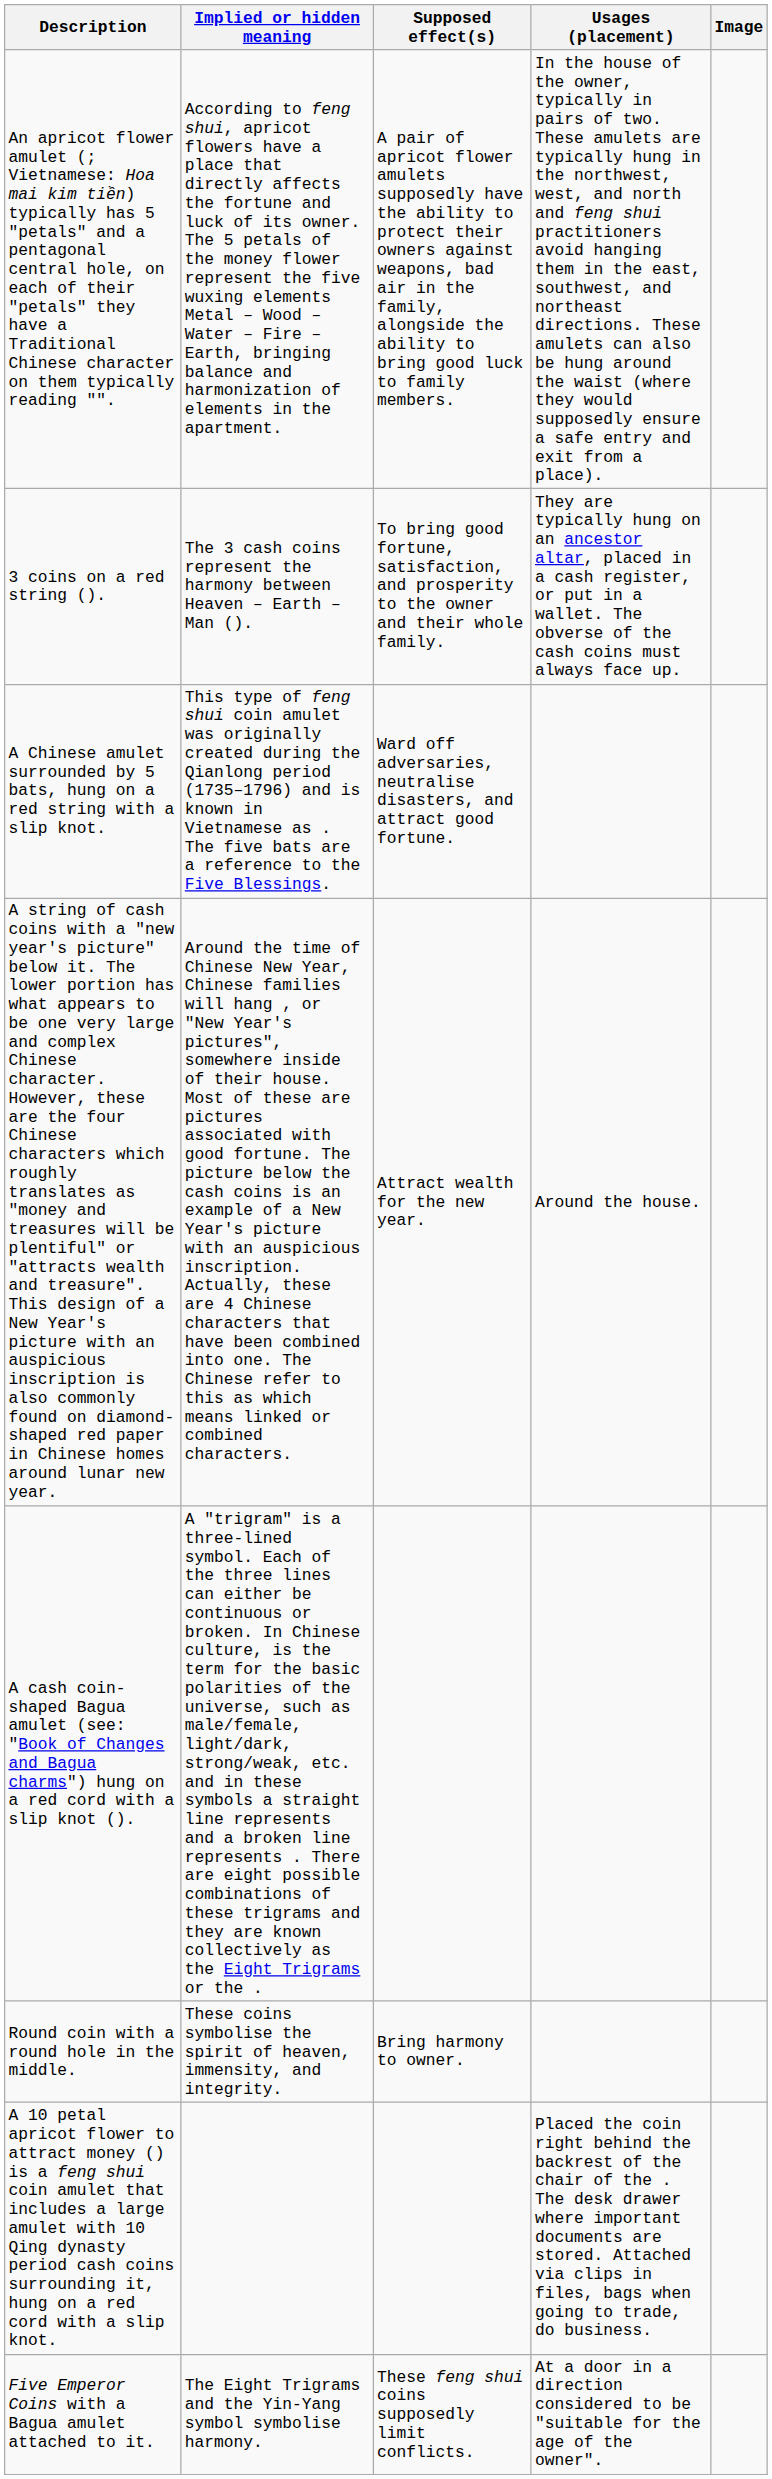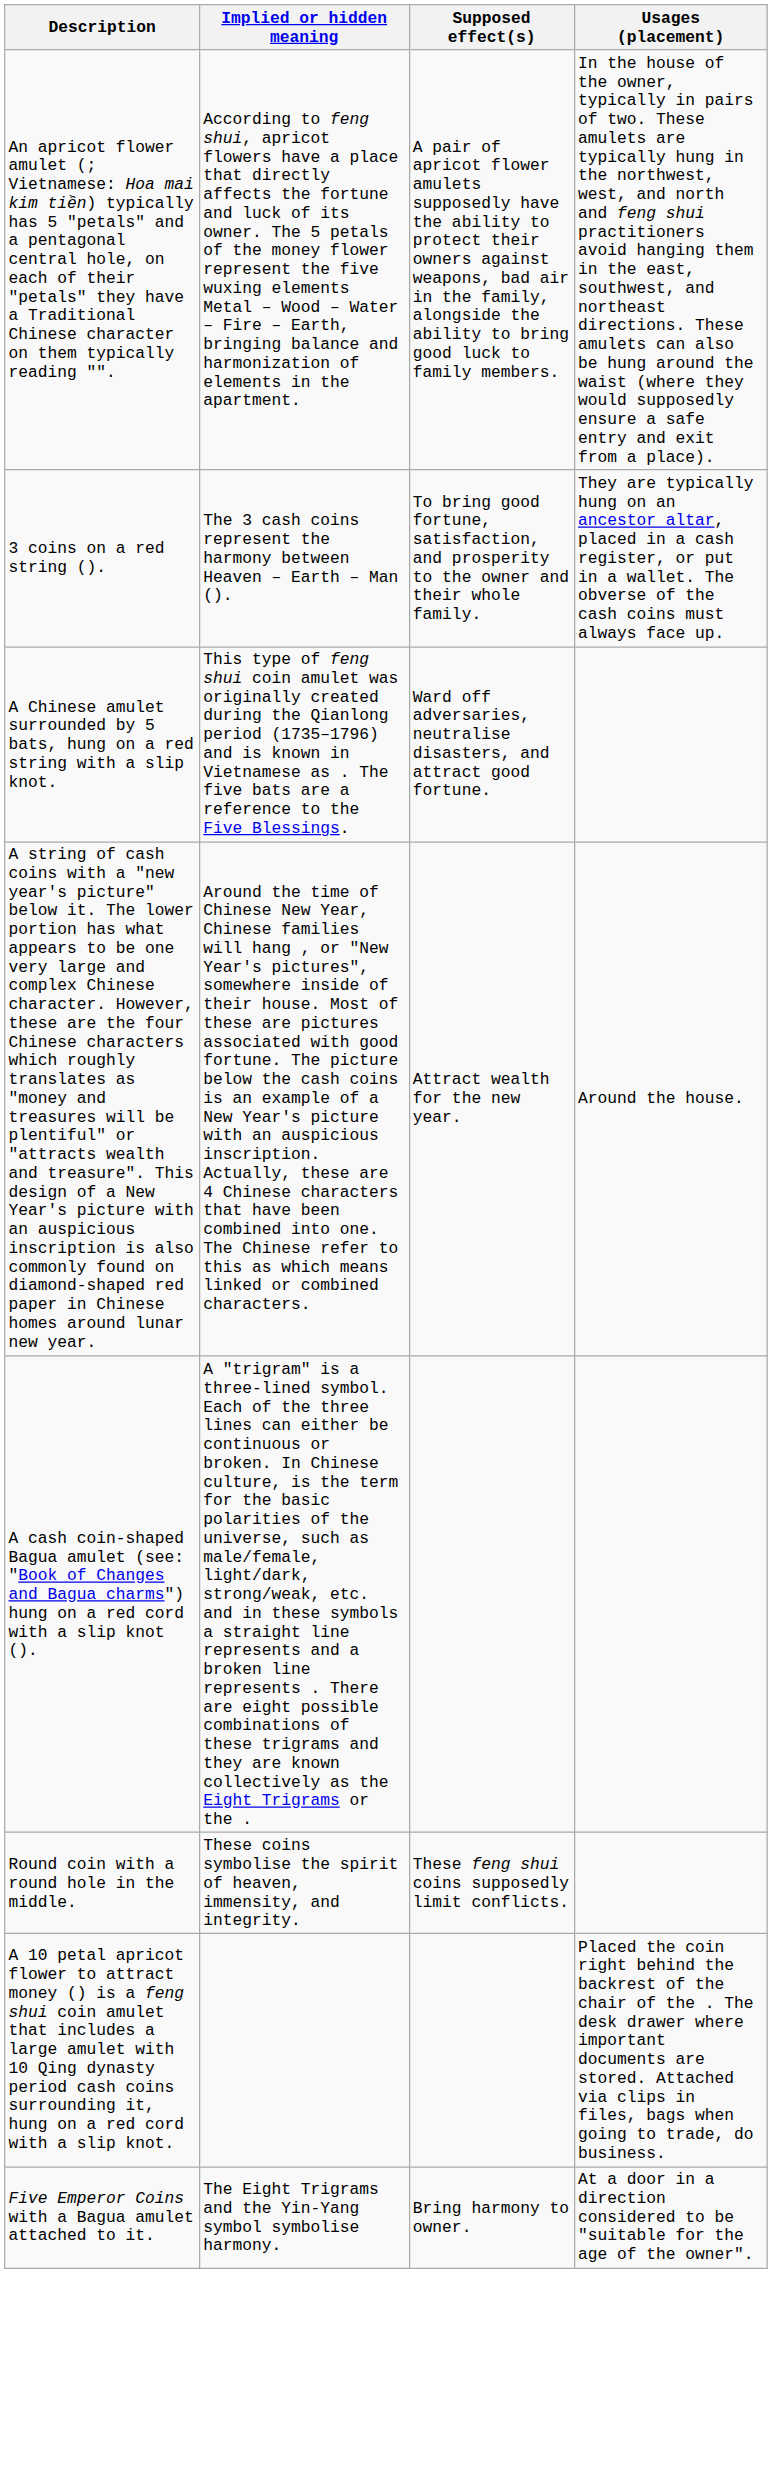 <table class="wikitable" style="font-size: 100%">
 <tr>
 <th>Description</th>
 <th><a href='#'>Implied or hidden meaning</a></th>
 <th>Supposed effect(s)</th>
 <th>Usages<br>(placement)</th>
-<th>Image</th>
 </tr>
 <tr>
 <td>An apricot flower amulet (; Vietnamese: <em>Hoa mai kim tiền</em>) typically has 5 "petals" and a pentagonal central hole, on each of their "petals" they have a Traditional Chinese character on them typically reading "".</td>
 <td>According to <em>feng shui</em>, apricot flowers have a place that directly affects the fortune and luck of its owner. The 5 petals of the money flower represent the five wuxing elements Metal – Wood – Water – Fire – Earth, bringing balance and harmonization of elements in the apartment.</td>
 <td>A pair of apricot flower amulets supposedly have the ability to protect their owners against weapons, bad air in the family, alongside the ability to bring good luck to family members.</td>
 <td>In the house of the owner, typically in pairs of two. These amulets are typically hung in the northwest, west, and north and <em>feng shui</em> practitioners avoid hanging them in the east, southwest, and northeast directions. These amulets can also be hung around the waist (where they would supposedly ensure a safe entry and exit from a place).</td>
-<td></td>
 </tr>
 <tr>
 <td>3 coins on a red string ().</td>
 <td>The 3 cash coins represent the harmony between Heaven – Earth – Man ().</td>
 <td>To bring good fortune, satisfaction, and prosperity to the owner and their whole family.</td>
 <td>They are typically hung on an <a href='#'>ancestor altar</a>, placed in a cash register, or put in a wallet. The obverse of the cash coins must always face up.</td>
-<td></td>
 </tr>
 <tr>
 <td>A Chinese amulet surrounded by 5 bats, hung on a red string with a slip knot.</td>
 <td>This type of <em>feng shui</em> coin amulet was originally created during the Qianlong period (1735–1796) and is known in Vietnamese as . The five bats are a reference to the <a href='#'>Five Blessings</a>.</td>
 <td>Ward off adversaries, neutralise disasters, and attract good fortune.</td>
-<td></td>
 <td></td>
 </tr>
 <tr>
 <td>A string of cash coins with a "new year's picture" below it. The lower portion has what appears to be one very large and complex Chinese character. However, these are the four Chinese characters  which roughly translates as "money and treasures will be plentiful" or "attracts wealth and treasure". This design of a New Year's picture with an auspicious inscription is also commonly found on diamond-shaped red paper in Chinese homes around lunar new year.</td>
 <td>Around the time of Chinese New Year, Chinese families will hang , or "New Year's pictures", somewhere inside of their house. Most of these are pictures associated with good fortune. The picture below the cash coins is an example of a New Year's picture with an auspicious inscription. Actually, these are 4 Chinese characters that have been combined into one. The Chinese refer to this as  which means linked or combined characters.</td>
 <td>Attract wealth for the new year.</td>
 <td>Around the house.</td>
-<td></td>
 </tr>
 <tr>
 <td>A cash coin-shaped Bagua amulet (see: "<a href='#'>Book of Changes and Bagua charms</a>") hung on a red cord with a slip knot ().</td>
 <td>A "trigram" is a three-lined symbol. Each of the three lines can either be continuous or broken. In Chinese culture,  is the term for the basic polarities of the universe, such as male/female, light/dark, strong/weak, etc. and in these symbols a straight line represents  and a broken line represents . There are eight possible combinations of these trigrams and they are known collectively as the <a href='#'>Eight Trigrams</a> or the .</td>
 <td></td>
 <td></td>
-<td></td>
 </tr>
 <tr>
 <td>Round coin with a round hole in the middle.</td>
 <td>These coins symbolise the spirit of heaven, immensity, and integrity.</td>
-<td>Bring harmony to owner.</td>
-<td></td>
+<td>These <em>feng shui</em> coins supposedly limit conflicts.</td>
 <td></td>
 </tr>
 <tr>
 <td>A 10 petal apricot flower to attract money () is a <em>feng shui</em> coin amulet that includes a large amulet with 10 Qing dynasty period cash coins surrounding it, hung on a red cord with a slip knot.</td>
 <td></td>
 <td></td>
 <td>Placed the coin right behind the backrest of the chair of the . The desk drawer where important documents are stored. Attached via clips in files, bags when going to trade, do business.</td>
-<td></td>
 </tr>
 <tr>
 <td><em>Five Emperor Coins</em> with a Bagua amulet attached to it.</td>
 <td>The Eight Trigrams and the Yin-Yang symbol symbolise harmony.</td>
-<td>These <em>feng shui</em> coins supposedly limit conflicts.</td>
+<td>Bring harmony to owner.</td>
 <td>At a door in a direction considered to be "suitable for the age of the owner".</td>
-<td></td>
 </tr>
 </table>
